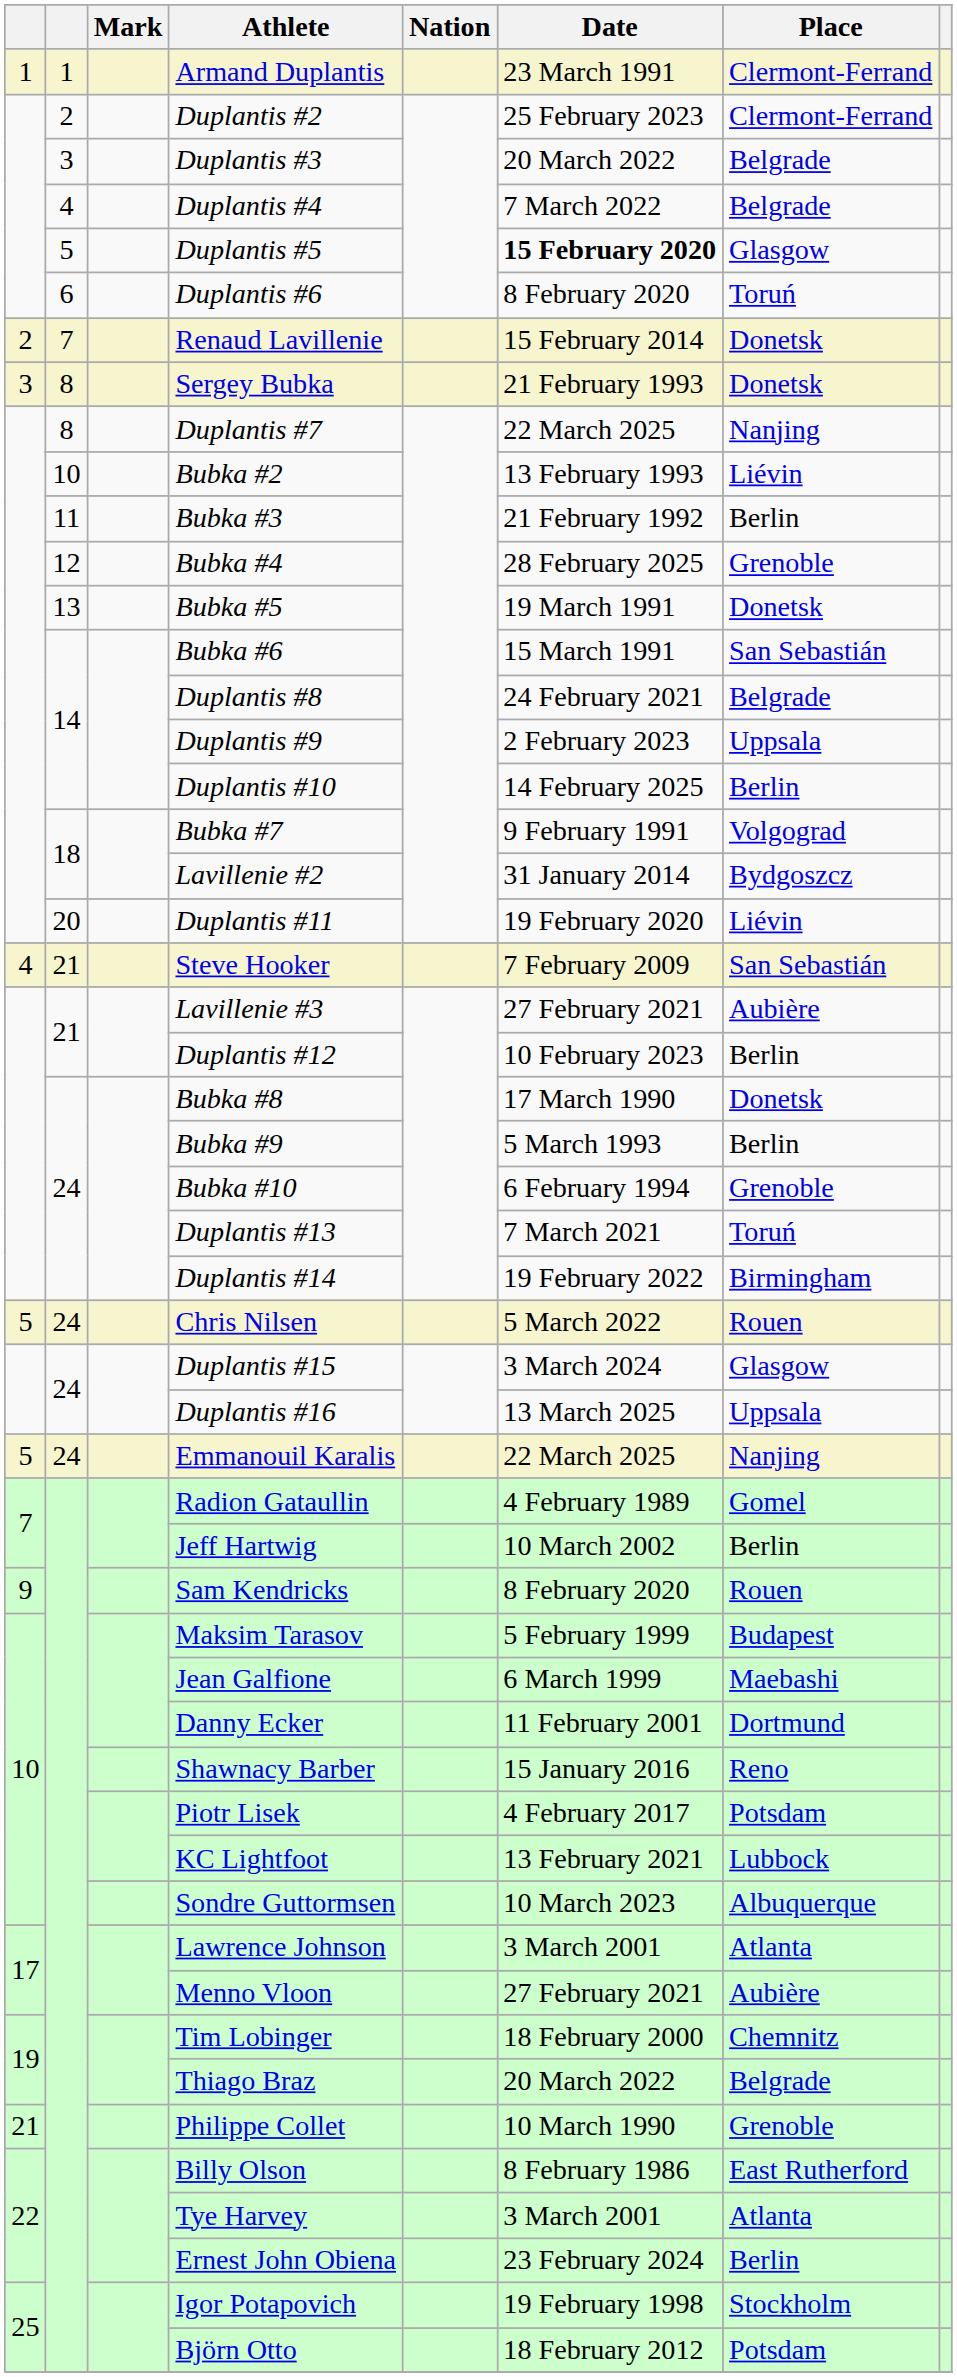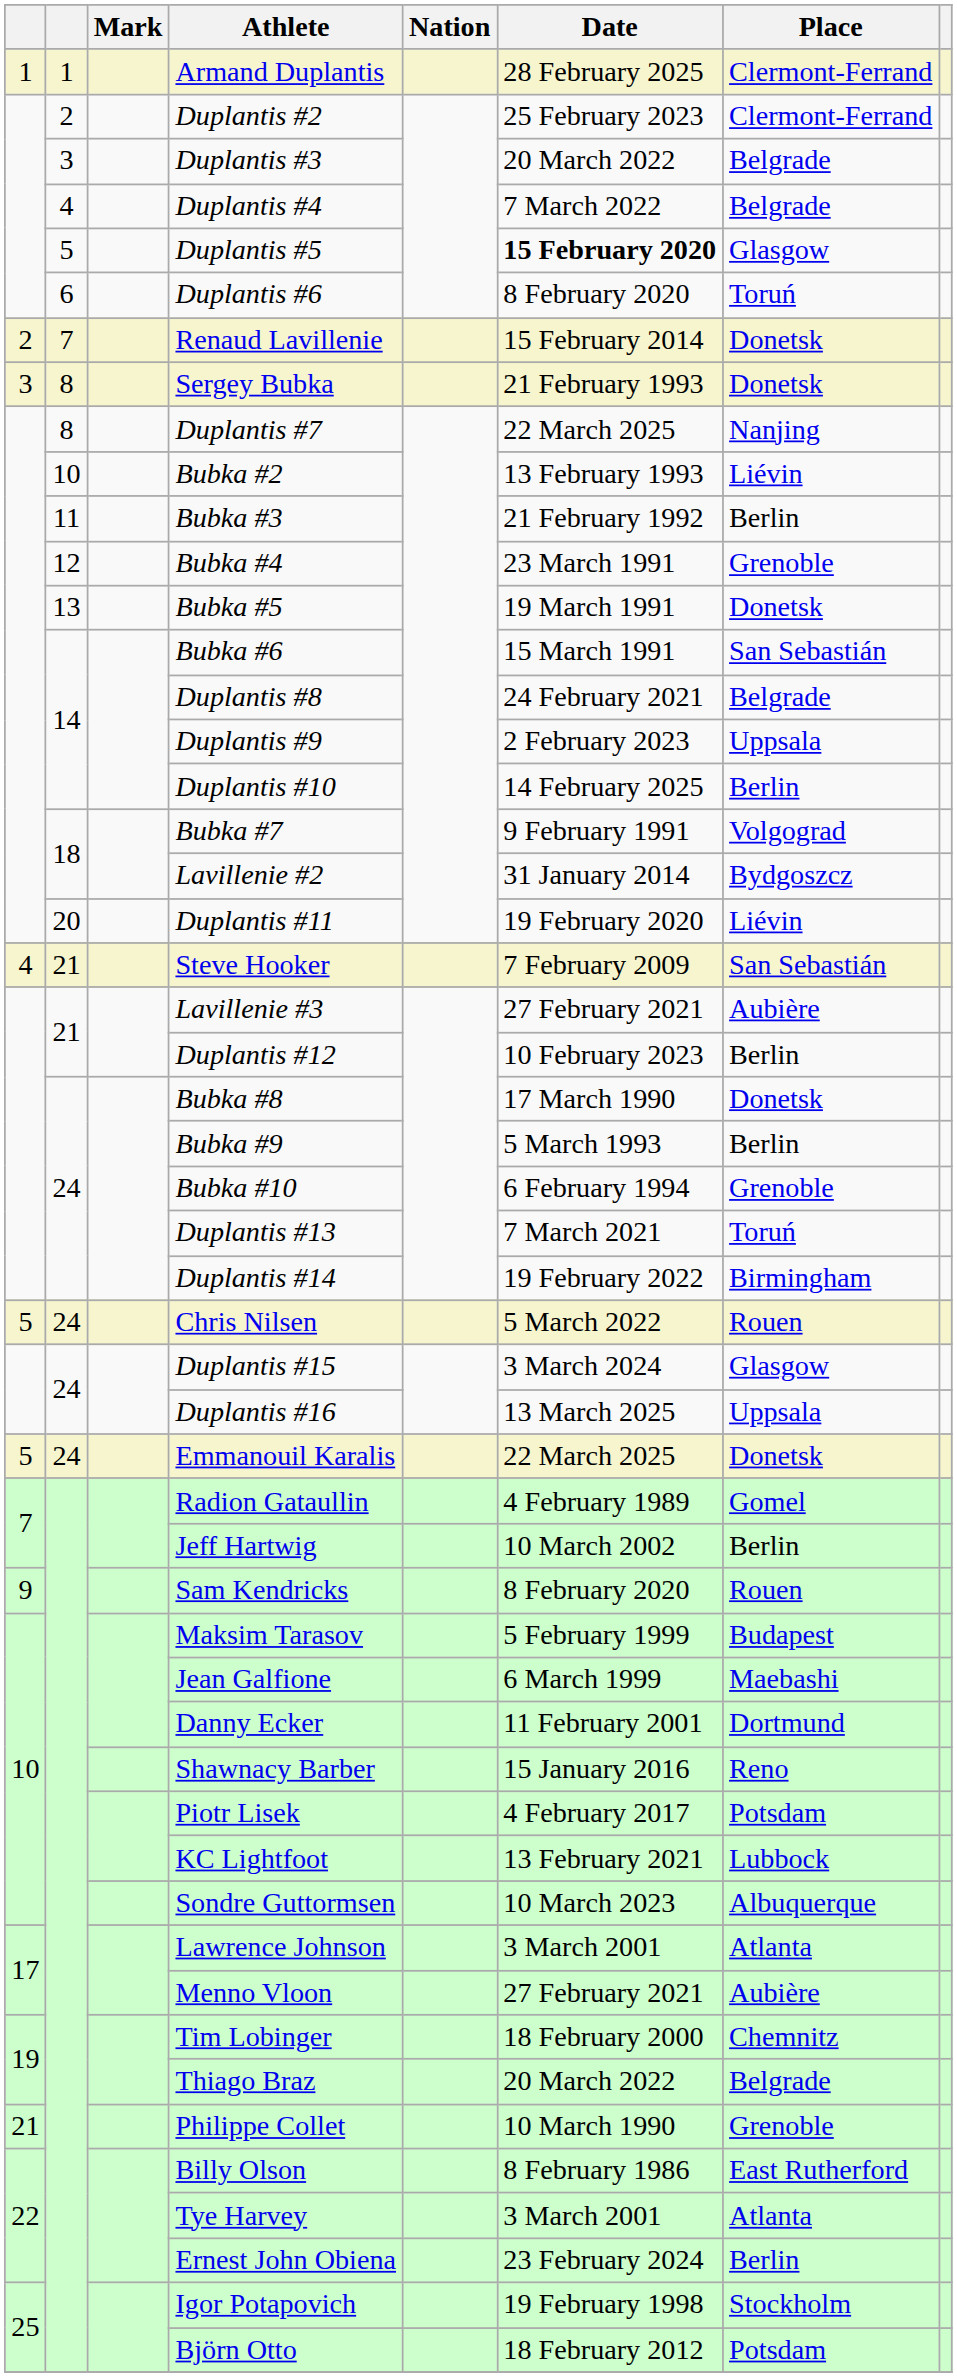 <table class="wikitable sortable">
 <tr>
 <th></th>
 <th></th>
 <th>Mark</th>
 <th>Athlete</th>
 <th>Nation</th>
 <th>Date</th>
 <th>Place</th>
 <th class="unsortable"></th>
 </tr>
 <tr bgcolor="#f6F5CE">
 <td align="center">1</td>
 <td align="center">1</td>
 <td></td>
 <td><a href='#'>Armand Duplantis</a></td>
 <td></td>
-<td>23 March 1991</td>
+<td>28 February 2025</td>
 <td><a href='#'>Clermont-Ferrand</a></td>
 <td></td>
 </tr>
 <tr>
 <td rowspan="5"></td>
 <td align="center">2</td>
 <td></td>
 <td><em>Duplantis #2</em></td>
 <td rowspan="5"></td>
 <td>25 February 2023</td>
 <td><a href='#'>Clermont-Ferrand</a></td>
 <td></td>
 </tr>
 <tr>
 <td align="center">3</td>
 <td></td>
 <td><em>Duplantis #3</em></td>
 <td>20 March 2022</td>
 <td><a href='#'>Belgrade</a></td>
 <td></td>
 </tr>
 <tr>
 <td align="center">4</td>
 <td></td>
 <td><em>Duplantis #4</em></td>
 <td>7 March 2022</td>
 <td><a href='#'>Belgrade</a></td>
 <td></td>
 </tr>
 <tr>
 <td align="center">5</td>
 <td></td>
 <td><em>Duplantis #5</em></td>
 <td><strong>15 February 2020</strong></td>
 <td><a href='#'>Glasgow</a></td>
 <td></td>
 </tr>
 <tr>
 <td align="center">6</td>
 <td></td>
 <td><em>Duplantis #6</em></td>
 <td>8 February 2020</td>
 <td><a href='#'>Toruń</a></td>
 <td></td>
 </tr>
 <tr bgcolor="#f6F5CE">
 <td align="center">2</td>
 <td align="center">7</td>
 <td></td>
 <td><a href='#'>Renaud Lavillenie</a></td>
 <td></td>
 <td>15 February 2014</td>
 <td><a href='#'>Donetsk</a></td>
 <td></td>
 </tr>
 <tr bgcolor="#f6F5CE">
 <td align="center">3</td>
 <td align="center">8</td>
 <td></td>
 <td><a href='#'>Sergey Bubka</a></td>
 <td></td>
 <td>21 February 1993</td>
 <td><a href='#'>Donetsk</a></td>
 <td></td>
 </tr>
 <tr>
 <td rowspan="12"></td>
 <td align="center">8</td>
 <td></td>
 <td><em>Duplantis #7</em></td>
 <td rowspan="12"></td>
 <td>22 March 2025</td>
 <td><a href='#'>Nanjing</a></td>
 <td></td>
 </tr>
 <tr>
 <td align="center">10</td>
 <td></td>
 <td><em>Bubka #2</em></td>
 <td>13 February 1993</td>
 <td><a href='#'>Liévin</a></td>
 <td></td>
 </tr>
 <tr>
 <td align="center">11</td>
 <td></td>
 <td><em>Bubka #3</em></td>
 <td>21 February 1992</td>
 <td>Berlin</td>
 <td></td>
 </tr>
 <tr>
 <td align="center">12</td>
 <td></td>
 <td><em>Bubka #4</em></td>
-<td>28 February 2025</td>
+<td>23 March 1991</td>
 <td><a href='#'>Grenoble</a></td>
 <td></td>
 </tr>
 <tr>
 <td align="center">13</td>
 <td></td>
 <td><em>Bubka #5</em></td>
 <td>19 March 1991</td>
 <td><a href='#'>Donetsk</a></td>
 <td></td>
 </tr>
 <tr>
 <td rowspan="4" align="center">14</td>
 <td rowspan="4"></td>
 <td><em>Bubka #6</em></td>
 <td>15 March 1991</td>
 <td><a href='#'>San Sebastián</a></td>
 <td></td>
 </tr>
 <tr>
 <td><em>Duplantis #8</em></td>
 <td>24 February 2021</td>
 <td><a href='#'>Belgrade</a></td>
 <td></td>
 </tr>
 <tr>
 <td><em>Duplantis #9</em></td>
 <td>2 February 2023</td>
 <td><a href='#'>Uppsala</a></td>
 <td></td>
 </tr>
 <tr>
 <td><em>Duplantis #10</em></td>
 <td>14 February 2025</td>
 <td><a href='#'>Berlin</a></td>
 <td></td>
 </tr>
 <tr>
 <td rowspan="2" align="center">18</td>
 <td rowspan="2"></td>
 <td><em>Bubka #7</em></td>
 <td>9 February 1991</td>
 <td><a href='#'>Volgograd</a></td>
 <td></td>
 </tr>
 <tr>
 <td><em>Lavillenie #2</em></td>
 <td>31 January 2014</td>
 <td><a href='#'>Bydgoszcz</a></td>
 <td></td>
 </tr>
 <tr>
 <td align="center">20</td>
 <td></td>
 <td><em>Duplantis #11</em></td>
 <td>19 February 2020</td>
 <td><a href='#'>Liévin</a></td>
 <td></td>
 </tr>
 <tr bgcolor="#f6F5CE">
 <td align=center>4</td>
 <td align=center>21</td>
 <td></td>
 <td><a href='#'>Steve Hooker</a></td>
 <td></td>
 <td>7 February 2009</td>
 <td><a href='#'>San Sebastián</a></td>
 <td></td>
 </tr>
 <tr>
 <td rowspan="7"></td>
 <td rowspan="2" align="center">21</td>
 <td rowspan="2"></td>
 <td><em>Lavillenie #3</em></td>
 <td rowspan="7"></td>
 <td>27 February 2021</td>
 <td><a href='#'>Aubière</a></td>
 <td></td>
 </tr>
 <tr>
 <td><em>Duplantis #12</em></td>
 <td>10 February 2023</td>
 <td>Berlin</td>
 <td></td>
 </tr>
 <tr>
 <td rowspan="5" align="center">24</td>
 <td rowspan="5"></td>
 <td><em>Bubka #8</em></td>
 <td>17 March 1990</td>
 <td><a href='#'>Donetsk</a></td>
 <td></td>
 </tr>
 <tr>
 <td><em>Bubka #9</em></td>
 <td>5 March 1993</td>
 <td>Berlin</td>
 <td></td>
 </tr>
 <tr>
 <td><em>Bubka #10</em></td>
 <td>6 February 1994</td>
 <td><a href='#'>Grenoble</a></td>
 <td></td>
 </tr>
 <tr>
 <td><em>Duplantis #13</em></td>
 <td>7 March 2021</td>
 <td><a href='#'>Toruń</a></td>
 <td></td>
 </tr>
 <tr>
 <td><em>Duplantis #14</em></td>
 <td>19 February 2022</td>
 <td><a href='#'>Birmingham</a></td>
 <td></td>
 </tr>
 <tr bgcolor="#f6F5CE">
 <td align=center>5</td>
 <td align=center>24</td>
 <td></td>
 <td><a href='#'>Chris Nilsen</a></td>
 <td></td>
 <td>5 March 2022</td>
 <td><a href='#'>Rouen</a></td>
 <td></td>
 </tr>
 <tr>
 <td rowspan="2"></td>
 <td rowspan="2" align="center">24</td>
 <td rowspan="2"></td>
 <td><em>Duplantis #15</em></td>
 <td rowspan="2"></td>
 <td>3 March 2024</td>
 <td><a href='#'>Glasgow</a></td>
 <td></td>
 </tr>
 <tr>
 <td><em>Duplantis #16</em></td>
 <td>13 March 2025</td>
 <td><a href='#'>Uppsala</a></td>
 <td></td>
 </tr>
 <tr bgcolor="#f6F5CE">
 <td align=center>5</td>
 <td align=center>24</td>
 <td></td>
 <td><a href='#'>Emmanouil Karalis</a></td>
 <td></td>
 <td>22 March 2025</td>
-<td><a href='#'>Nanjing</a></td>
+<td><a href='#'>Donetsk</a></td>
 <td></td>
 </tr>
 <tr bgcolor=#CCFFCC>
 <td rowspan="2" align="center">7</td>
 <td rowspan="20"></td>
 <td rowspan="2"></td>
 <td><a href='#'>Radion Gataullin</a></td>
 <td></td>
 <td>4 February 1989</td>
 <td><a href='#'>Gomel</a></td>
 <td></td>
 </tr>
 <tr bgcolor=#CCFFCC>
 <td><a href='#'>Jeff Hartwig</a></td>
 <td></td>
 <td>10 March 2002</td>
 <td>Berlin</td>
 <td></td>
 </tr>
 <tr bgcolor="#CCFFCC">
 <td align="center">9</td>
 <td></td>
 <td><a href='#'>Sam Kendricks</a></td>
 <td></td>
 <td>8 February 2020</td>
 <td><a href='#'>Rouen</a></td>
 <td></td>
 </tr>
 <tr bgcolor="#CCFFCC">
 <td rowspan="7" align="center">10</td>
 <td rowspan="3"></td>
 <td><a href='#'>Maksim Tarasov</a></td>
 <td></td>
 <td>5 February 1999</td>
 <td><a href='#'>Budapest</a></td>
 <td></td>
 </tr>
 <tr bgcolor=#CCFFCC>
 <td><a href='#'>Jean Galfione</a></td>
 <td></td>
 <td>6 March 1999</td>
 <td><a href='#'>Maebashi</a></td>
 <td></td>
 </tr>
 <tr bgcolor=#CCFFCC>
 <td><a href='#'>Danny Ecker</a></td>
 <td></td>
 <td>11 February 2001</td>
 <td><a href='#'>Dortmund</a></td>
 <td></td>
 </tr>
 <tr bgcolor=#CCFFCC>
 <td> </td>
 <td><a href='#'>Shawnacy Barber</a></td>
 <td></td>
 <td>15 January 2016</td>
 <td><a href='#'>Reno</a></td>
 <td></td>
 </tr>
 <tr bgcolor=#CCFFCC>
 <td rowspan="2"></td>
 <td><a href='#'>Piotr Lisek</a></td>
 <td></td>
 <td>4 February 2017</td>
 <td><a href='#'>Potsdam</a></td>
 <td></td>
 </tr>
 <tr bgcolor=#CCFFCC>
 <td><a href='#'>KC Lightfoot</a></td>
 <td></td>
 <td>13 February 2021</td>
 <td><a href='#'>Lubbock</a></td>
 <td></td>
 </tr>
 <tr bgcolor=#CCFFCC>
 <td> </td>
 <td><a href='#'>Sondre Guttormsen</a></td>
 <td></td>
 <td>10 March 2023</td>
 <td><a href='#'>Albuquerque</a></td>
 <td></td>
 </tr>
 <tr bgcolor="#CCFFCC">
 <td rowspan="2" align="center">17</td>
 <td rowspan="2"></td>
 <td><a href='#'>Lawrence Johnson</a></td>
 <td></td>
 <td>3 March 2001</td>
 <td><a href='#'>Atlanta</a></td>
 <td></td>
 </tr>
 <tr bgcolor=#CCFFCC>
 <td><a href='#'>Menno Vloon</a></td>
 <td></td>
 <td>27 February 2021</td>
 <td><a href='#'>Aubière</a></td>
 <td></td>
 </tr>
 <tr bgcolor=#CCFFCC>
 <td rowspan="2" align="center">19</td>
 <td rowspan="2"></td>
 <td><a href='#'>Tim Lobinger</a></td>
 <td></td>
 <td>18 February 2000</td>
 <td><a href='#'>Chemnitz</a></td>
 <td></td>
 </tr>
 <tr bgcolor="#CCFFCC">
 <td><a href='#'>Thiago Braz</a></td>
 <td></td>
 <td>20 March 2022</td>
 <td><a href='#'>Belgrade</a></td>
 <td></td>
 </tr>
 <tr bgcolor=#CCFFCC>
 <td align=center>21</td>
 <td></td>
 <td><a href='#'>Philippe Collet</a></td>
 <td></td>
 <td>10 March 1990</td>
 <td><a href='#'>Grenoble</a></td>
 <td></td>
 </tr>
 <tr bgcolor=#CCFFCC>
 <td rowspan="3" align="center">22</td>
 <td rowspan="3"></td>
 <td><a href='#'>Billy Olson</a></td>
 <td></td>
 <td>8 February 1986</td>
 <td><a href='#'>East Rutherford</a></td>
 <td></td>
 </tr>
 <tr bgcolor=#CCFFCC>
 <td><a href='#'>Tye Harvey</a></td>
 <td></td>
 <td>3 March 2001</td>
 <td><a href='#'>Atlanta</a></td>
 <td></td>
 </tr>
 <tr bgcolor=#CCFFCC>
 <td><a href='#'>Ernest John Obiena</a></td>
 <td></td>
 <td>23 February 2024</td>
 <td><a href='#'>Berlin</a></td>
 <td></td>
 </tr>
 <tr bgcolor=#CCFFCC>
 <td rowspan=2 align=center>25</td>
 <td rowspan="2"></td>
 <td><a href='#'>Igor Potapovich</a></td>
 <td></td>
 <td>19 February 1998</td>
 <td><a href='#'>Stockholm</a></td>
 <td></td>
 </tr>
 <tr bgcolor=#CCFFCC>
 <td><a href='#'>Björn Otto</a></td>
 <td></td>
 <td>18 February 2012</td>
 <td><a href='#'>Potsdam</a></td>
 <td></td>
 </tr>
 <tr bgcolor=#CCFFCC>
 </tr>
 </table>
